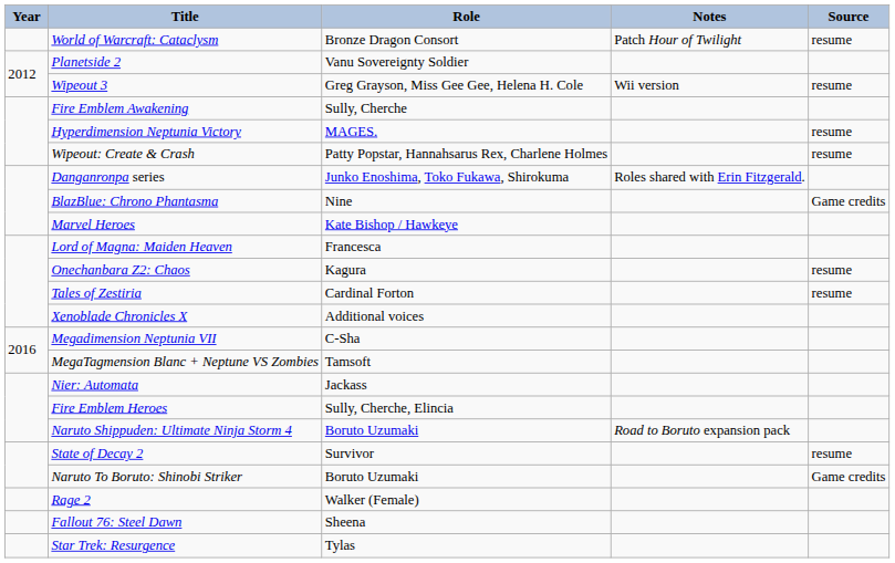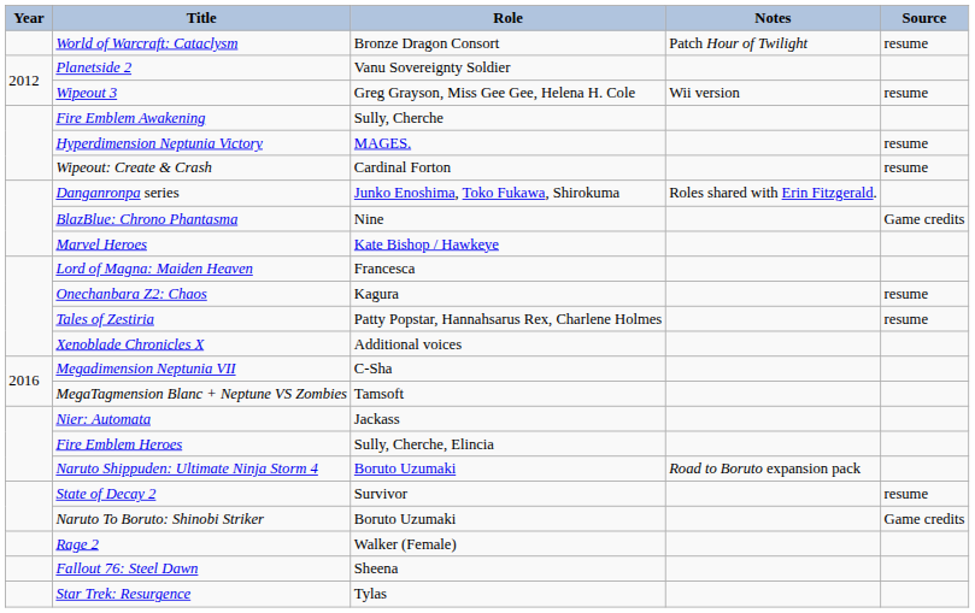 <table class="wikitable sortable plainrowheaders" style="width=90%;  font-size: 95%;">
 <tr>
 <th style="background:#b0c4de; width:40px;">Year</th>
 <th style="background:#b0c4de;">Title</th>
 <th style="background:#b0c4de;">Role</th>
 <th style="background:#b0c4de;" class="unsortable">Notes</th>
 <th style="background:#b0c4de;" class="unsortable">Source</th>
 </tr>
 <tr>
 <td></td>
 <td><em><a href='#'>World of Warcraft: Cataclysm</a></em></td>
 <td>Bronze Dragon Consort</td>
 <td>Patch <em>Hour of Twilight</em></td>
 <td>resume</td>
 </tr>
 <tr>
 <td rowspan="2">2012</td>
 <td><em><a href='#'>Planetside 2</a></em></td>
 <td>Vanu Sovereignty Soldier</td>
 <td></td>
 <td></td>
 </tr>
 <tr>
 <td><em><a href='#'>Wipeout 3</a></em></td>
 <td>Greg Grayson, Miss Gee Gee, Helena H. Cole</td>
 <td>Wii version</td>
 <td>resume</td>
 </tr>
 <tr>
 <td rowspan="3"></td>
 <td><em><a href='#'>Fire Emblem Awakening</a></em></td>
 <td>Sully, Cherche</td>
 <td></td>
 <td></td>
 </tr>
 <tr>
 <td><em><a href='#'>Hyperdimension Neptunia Victory</a></em></td>
 <td><a href='#'>MAGES.</a></td>
 <td></td>
 <td>resume</td>
 </tr>
 <tr>
 <td><em>Wipeout: Create & Crash</em></td>
-<td>Patty Popstar, Hannahsarus Rex, Charlene Holmes</td>
+<td>Cardinal Forton</td>
 <td></td>
 <td>resume</td>
 </tr>
 <tr>
 <td rowspan="3"></td>
 <td><em><a href='#'>Danganronpa</a></em> series</td>
 <td><a href='#'>Junko Enoshima</a>, <a href='#'>Toko Fukawa</a>, Shirokuma</td>
 <td>Roles shared with <a href='#'>Erin Fitzgerald</a>.</td>
 <td></td>
 </tr>
 <tr>
 <td><em><a href='#'>BlazBlue: Chrono Phantasma</a></em></td>
 <td>Nine</td>
 <td></td>
 <td>Game credits</td>
 </tr>
 <tr>
 <td><em><a href='#'>Marvel Heroes</a></em></td>
 <td><a href='#'>Kate Bishop / Hawkeye</a></td>
 <td></td>
 <td></td>
 </tr>
 <tr>
 <td rowspan="4"></td>
 <td><em><a href='#'>Lord of Magna: Maiden Heaven</a></em></td>
 <td>Francesca</td>
 <td></td>
 <td></td>
 </tr>
 <tr>
 <td><em><a href='#'>Onechanbara Z2: Chaos</a></em></td>
 <td>Kagura</td>
 <td></td>
 <td>resume</td>
 </tr>
 <tr>
 <td><em><a href='#'>Tales of Zestiria</a></em></td>
-<td>Cardinal Forton</td>
+<td>Patty Popstar, Hannahsarus Rex, Charlene Holmes</td>
 <td></td>
 <td>resume</td>
 </tr>
 <tr>
 <td><em><a href='#'>Xenoblade Chronicles X</a></em></td>
 <td>Additional voices</td>
 <td></td>
 <td></td>
 </tr>
 <tr>
 <td rowspan="2">2016</td>
 <td><em><a href='#'>Megadimension Neptunia VII</a></em></td>
 <td>C-Sha</td>
 <td></td>
 <td></td>
 </tr>
 <tr>
 <td><em>MegaTagmension Blanc + Neptune VS Zombies</em></td>
 <td>Tamsoft</td>
 <td></td>
 <td></td>
 </tr>
 <tr>
 <td rowspan="3"></td>
 <td><em><a href='#'>Nier: Automata</a></em></td>
 <td>Jackass</td>
 <td></td>
 <td></td>
 </tr>
 <tr>
 <td><em><a href='#'>Fire Emblem Heroes</a></em></td>
 <td>Sully, Cherche, Elincia</td>
 <td></td>
 <td></td>
 </tr>
 <tr>
 <td><em><a href='#'>Naruto Shippuden: Ultimate Ninja Storm 4</a></em></td>
 <td><a href='#'>Boruto Uzumaki</a></td>
 <td><em>Road to Boruto</em> expansion pack</td>
 <td></td>
 </tr>
 <tr>
 <td rowspan="2"></td>
 <td><em><a href='#'>State of Decay 2</a></em></td>
 <td>Survivor</td>
 <td></td>
 <td>resume</td>
 </tr>
 <tr>
 <td><em>Naruto To Boruto: Shinobi Striker</em></td>
 <td>Boruto Uzumaki</td>
 <td></td>
 <td>Game credits</td>
 </tr>
 <tr>
 <td></td>
 <td><em><a href='#'>Rage 2</a></em></td>
 <td>Walker (Female)</td>
 <td></td>
 <td></td>
 </tr>
 <tr>
 <td></td>
 <td><em><a href='#'>Fallout 76: Steel Dawn</a></em></td>
 <td>Sheena</td>
 <td></td>
 <td></td>
 </tr>
 <tr>
 <td></td>
 <td><em><a href='#'>Star Trek: Resurgence</a></em></td>
 <td>Tylas</td>
 <td></td>
 <td></td>
 </tr>
 </table>
